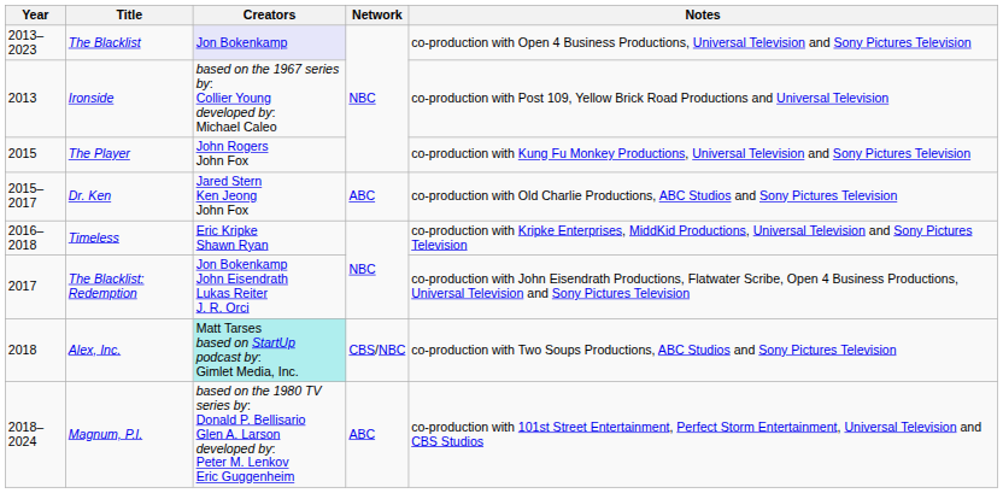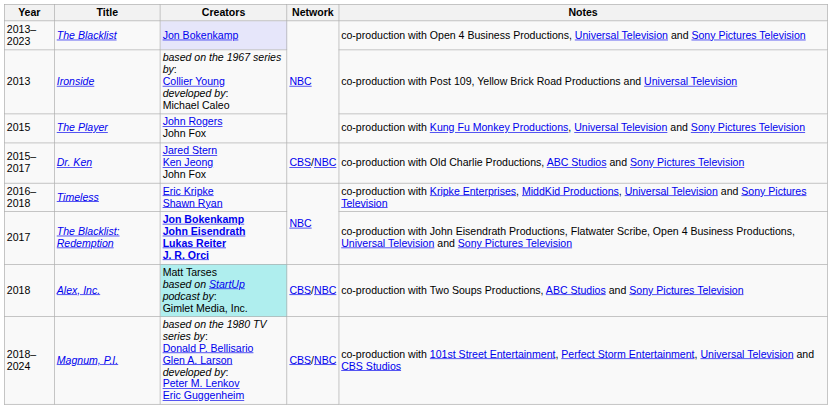 <table class="wikitable sortable">
 <tr>
 <th>Year</th>
 <th>Title</th>
 <th>Creators</th>
 <th>Network</th>
 <th>Notes</th>
 </tr>
 <tr>
 <td>2013–2023</td>
 <td><em><a href='#'>The Blacklist</a></em></td>
 <td style="background: lavender;"><a href='#'>Jon Bokenkamp</a></td>
 <td rowspan="3"><a href='#'>NBC</a></td>
 <td>co-production with Open 4 Business Productions, <a href='#'>Universal Television</a> and <a href='#'>Sony Pictures Television</a></td>
 </tr>
 <tr>
 <td>2013</td>
 <td><em><a href='#'>Ironside</a></em></td>
 <td><em>based on the 1967 series by</em>:<br><a href='#'>Collier Young</a><br><em>developed by</em>:<br>Michael Caleo</td>
 <td>co-production with Post 109, Yellow Brick Road Productions and <a href='#'>Universal Television</a></td>
 </tr>
 <tr>
 <td>2015</td>
 <td><em><a href='#'>The Player</a></em></td>
 <td><a href='#'>John Rogers</a><br>John Fox</td>
 <td>co-production with <a href='#'>Kung Fu Monkey Productions</a>, <a href='#'>Universal Television</a> and <a href='#'>Sony Pictures Television</a></td>
 </tr>
 <tr>
 <td>2015–2017</td>
 <td><em><a href='#'>Dr. Ken</a></em></td>
 <td><a href='#'>Jared Stern</a><br><a href='#'>Ken Jeong</a><br>John Fox</td>
-<td><a href='#'>ABC</a></td>
+<td><a href='#'>CBS</a>/<a href='#'>NBC</a></td>
 <td>co-production with Old Charlie Productions, <a href='#'>ABC Studios</a> and <a href='#'>Sony Pictures Television</a></td>
 </tr>
 <tr>
 <td>2016–2018</td>
 <td><em><a href='#'>Timeless</a></em></td>
 <td><a href='#'>Eric Kripke</a><br><a href='#'>Shawn Ryan</a></td>
 <td rowspan="2"><a href='#'>NBC</a></td>
 <td>co-production with <a href='#'>Kripke Enterprises</a>, <a href='#'>MiddKid Productions</a>, <a href='#'>Universal Television</a> and <a href='#'>Sony Pictures Television</a></td>
 </tr>
 <tr>
 <td>2017</td>
 <td><em><a href='#'>The Blacklist: Redemption</a></em></td>
-<td><a href='#'>Jon Bokenkamp</a><br><a href='#'>John Eisendrath</a><br><a href='#'>Lukas Reiter</a><br><a href='#'>J. R. Orci</a></td>
+<td><strong><a href='#'>Jon Bokenkamp</a><br><a href='#'>John Eisendrath</a><br><a href='#'>Lukas Reiter</a><br><a href='#'>J. R. Orci</a></strong></td>
 <td>co-production with John Eisendrath Productions, Flatwater Scribe, Open 4 Business Productions, <a href='#'>Universal Television</a> and <a href='#'>Sony Pictures Television</a></td>
 </tr>
 <tr>
 <td>2018</td>
 <td><em><a href='#'>Alex, Inc.</a></em></td>
 <td style="background: paleturquoise;">Matt Tarses<br><em>based on <a href='#'>StartUp</a> podcast by</em>:<br>Gimlet Media, Inc.</td>
 <td><a href='#'>CBS</a>/<a href='#'>NBC</a></td>
 <td>co-production with Two Soups Productions, <a href='#'>ABC Studios</a> and <a href='#'>Sony Pictures Television</a></td>
 </tr>
 <tr>
 <td>2018–2024</td>
 <td><em><a href='#'>Magnum, P.I.</a></em></td>
 <td><em>based on the 1980 TV series by</em>:<br><a href='#'>Donald P. Bellisario</a><br><a href='#'>Glen A. Larson</a><br><em>developed by</em>:<br><a href='#'>Peter M. Lenkov</a><br><a href='#'>Eric Guggenheim</a></td>
-<td><a href='#'>ABC</a></td>
+<td><a href='#'>CBS</a>/<a href='#'>NBC</a></td>
 <td>co-production with <a href='#'>101st Street Entertainment</a>, <a href='#'>Perfect Storm Entertainment</a>, <a href='#'>Universal Television</a> and <a href='#'>CBS Studios</a></td>
 </tr>
 </table>
